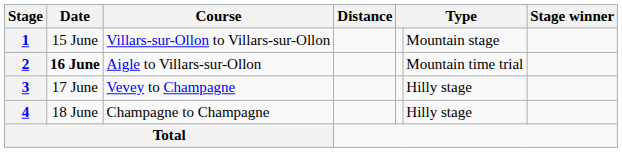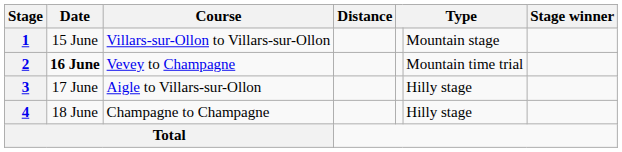 <table class="wikitable sortable">
 <tr>
 <th scope="col">Stage</th>
 <th scope="col">Date</th>
 <th scope="col">Course</th>
 <th scope="col">Distance</th>
 <th colspan="2" scope="col">Type</th>
 <th scope="col">Stage winner</th>
 </tr>
 <tr>
 <th scope="row"><a href='#'>1</a></th>
 <td style="text-align:center;">15 June</td>
 <td><a href='#'>Villars-sur-Ollon</a> to Villars-sur-Ollon</td>
 <td style="text-align:center;"></td>
 <td></td>
 <td>Mountain stage</td>
 <td></td>
 </tr>
 <tr>
 <th scope="row"><a href='#'>2</a></th>
 <td style="text-align:center;"><strong>16 June</strong></td>
-<td><a href='#'>Aigle</a> to Villars-sur-Ollon</td>
+<td><a href='#'>Vevey</a> to <a href='#'>Champagne</a></td>
 <td style="text-align:center;"></td>
 <td></td>
 <td>Mountain time trial</td>
 <td></td>
 </tr>
 <tr>
 <th scope="row"><a href='#'>3</a></th>
 <td style="text-align:center;">17 June</td>
-<td><a href='#'>Vevey</a> to <a href='#'>Champagne</a></td>
+<td><a href='#'>Aigle</a> to Villars-sur-Ollon</td>
 <td style="text-align:center;"></td>
 <td></td>
 <td>Hilly stage</td>
 <td></td>
 </tr>
 <tr>
 <th scope="row"><a href='#'>4</a></th>
 <td style="text-align:center;">18 June</td>
 <td>Champagne to Champagne</td>
 <td style="text-align:center;"></td>
 <td></td>
 <td>Hilly stage</td>
 <td></td>
 </tr>
 <tr>
 <th colspan="3">Total</th>
 <td colspan="4" style="text-align:center;"></td>
 </tr>
 </table>
